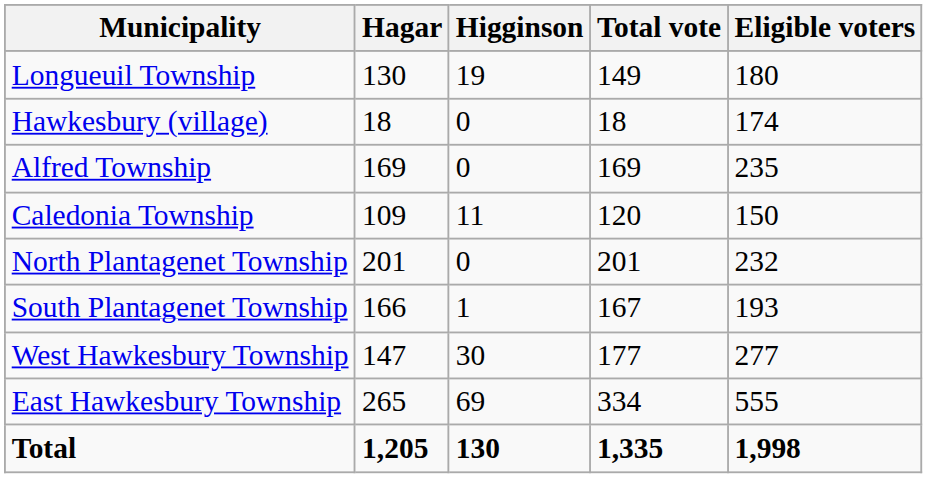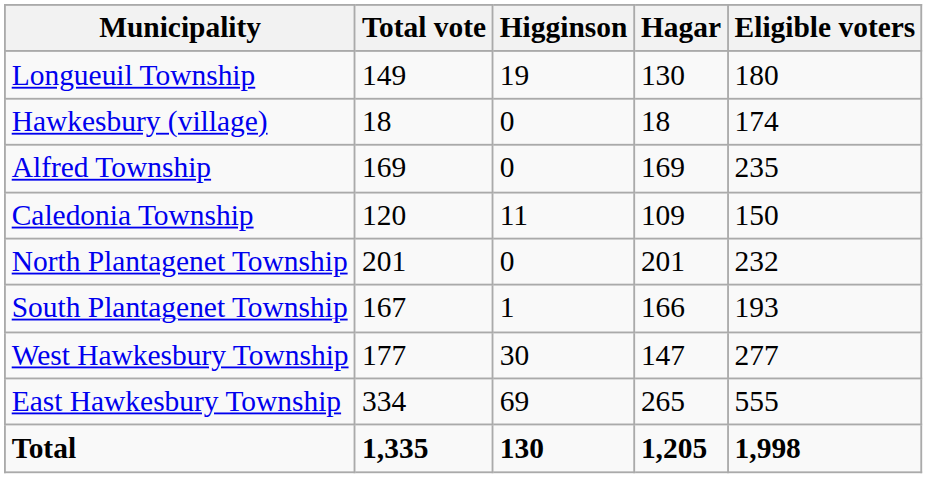 <table class="wikitable sortable">
 <tr>
 <th>Municipality</th>
+<th>Total vote</th>
+<th>Higginson</th>
 <th>Hagar</th>
-<th>Higginson</th>
-<th>Total vote</th>
 <th>Eligible voters</th>
 </tr>
 <tr>
 <td><a href='#'>Longueuil Township</a></td>
+<td>149</td>
+<td>19</td>
 <td>130</td>
-<td>19</td>
-<td>149</td>
 <td>180</td>
 </tr>
 <tr>
 <td><a href='#'>Hawkesbury (village)</a></td>
 <td>18</td>
 <td>0</td>
 <td>18</td>
 <td>174</td>
 </tr>
 <tr>
 <td><a href='#'>Alfred Township</a></td>
 <td>169</td>
 <td>0</td>
 <td>169</td>
 <td>235</td>
 </tr>
 <tr>
 <td><a href='#'>Caledonia Township</a></td>
+<td>120</td>
+<td>11</td>
 <td>109</td>
-<td>11</td>
-<td>120</td>
 <td>150</td>
 </tr>
 <tr>
 <td><a href='#'>North Plantagenet Township</a></td>
 <td>201</td>
 <td>0</td>
 <td>201</td>
 <td>232</td>
 </tr>
 <tr>
 <td><a href='#'>South Plantagenet Township</a></td>
+<td>167</td>
+<td>1</td>
 <td>166</td>
-<td>1</td>
-<td>167</td>
 <td>193</td>
 </tr>
 <tr>
 <td><a href='#'>West Hawkesbury Township</a></td>
+<td>177</td>
+<td>30</td>
 <td>147</td>
-<td>30</td>
-<td>177</td>
 <td>277</td>
 </tr>
 <tr>
 <td><a href='#'>East Hawkesbury Township</a></td>
+<td>334</td>
+<td>69</td>
 <td>265</td>
-<td>69</td>
-<td>334</td>
 <td>555</td>
 </tr>
 <tr>
 <td><strong>Total</strong></td>
+<td><strong>1,335</strong></td>
+<td><strong>130</strong></td>
 <td><strong>1,205</strong></td>
-<td><strong>130</strong></td>
-<td><strong>1,335</strong></td>
 <td><strong>1,998</strong></td>
 </tr>
 </table>
